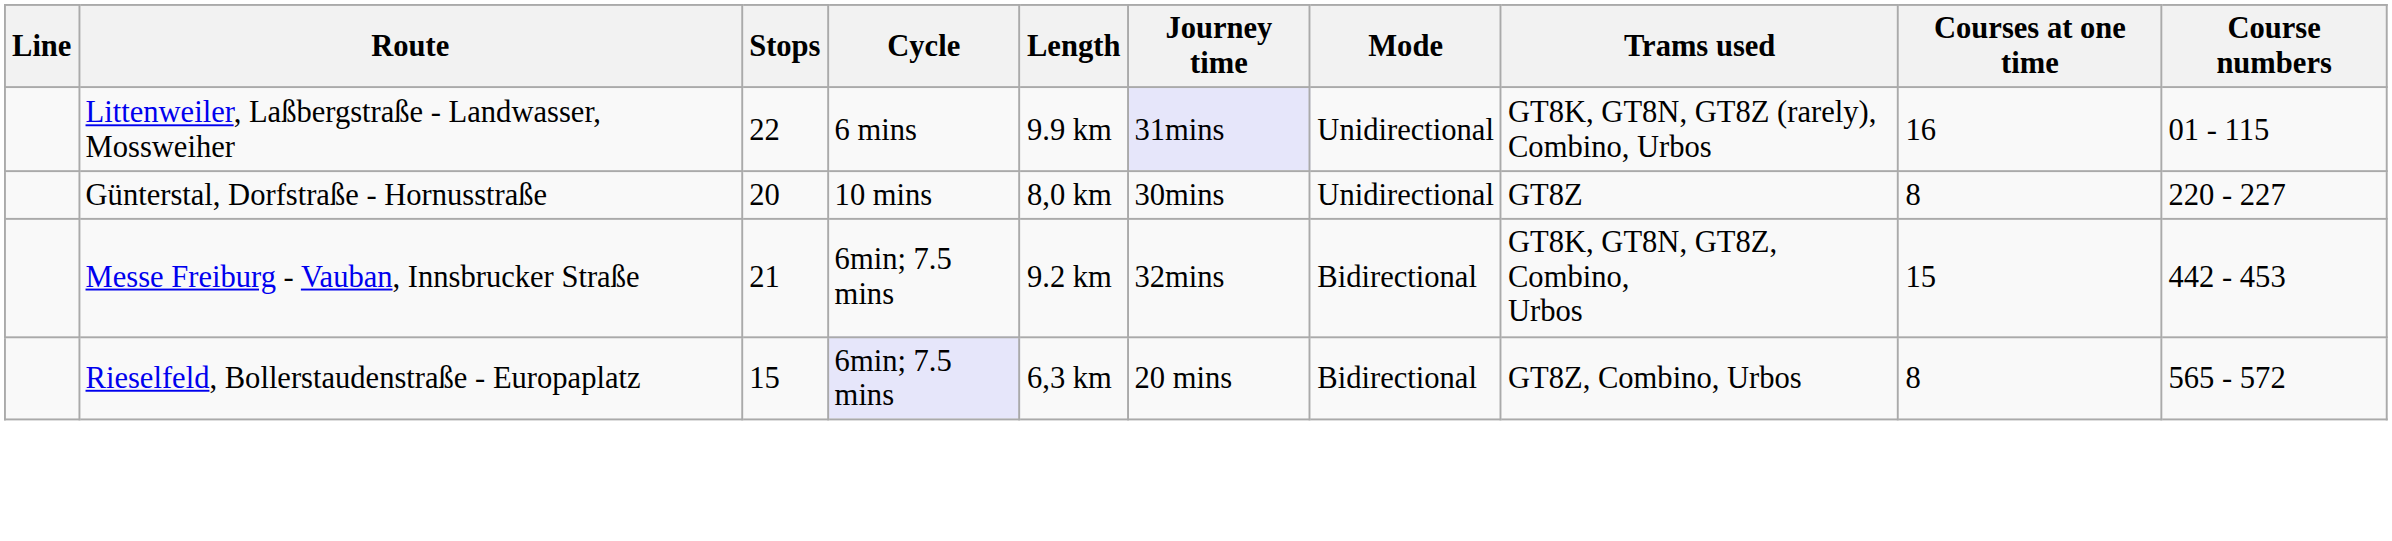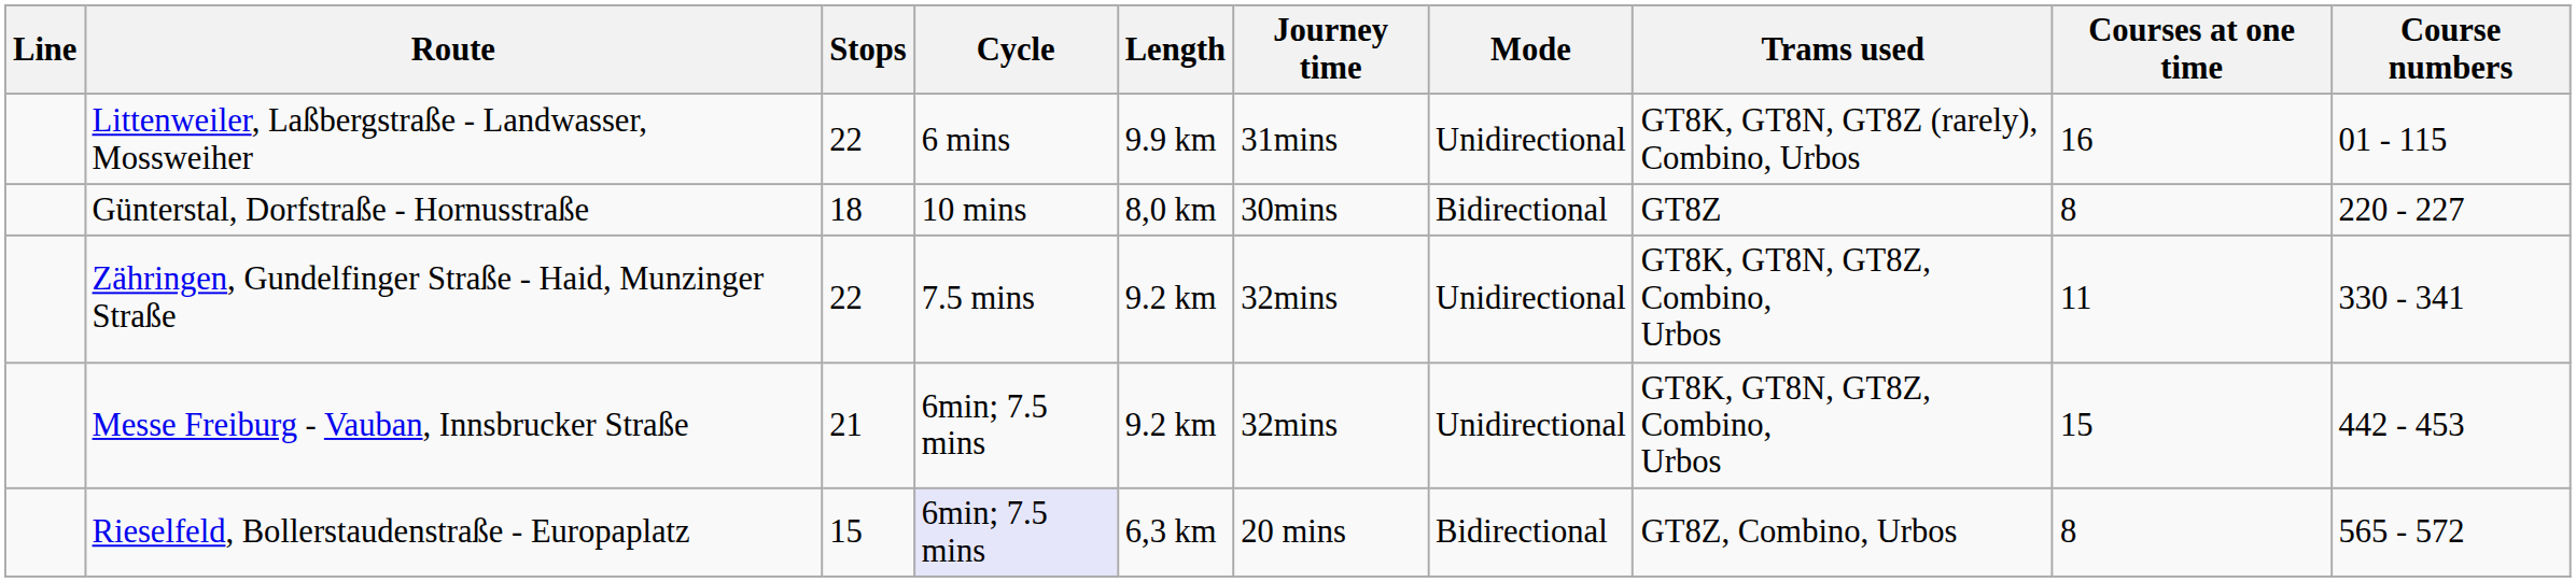 <table class="wikitable">
 <tr>
 <th>Line</th>
 <th>Route</th>
 <th>Stops</th>
 <th>Cycle</th>
 <th>Length</th>
 <th>Journey time</th>
 <th>Mode</th>
 <th>Trams used</th>
 <th>Courses at one time</th>
 <th>Course numbers</th>
 </tr>
 <tr>
 <td></td>
 <td><a href='#'>Littenweiler</a>, Laßbergstraße - Landwasser, Mossweiher</td>
 <td>22</td>
 <td>6 mins</td>
 <td>9.9 km</td>
-<td style="background: lavender;">31mins</td>
+<td>31mins</td>
 <td>Unidirectional</td>
 <td>GT8K, GT8N, GT8Z (rarely),<br>Combino, Urbos</td>
 <td>16</td>
 <td>01 - 115</td>
 </tr>
 <tr>
 <td></td>
 <td>Günterstal, Dorfstraße - Hornusstraße</td>
-<td>20</td>
+<td>18</td>
 <td>10 mins</td>
 <td>8,0 km</td>
 <td>30mins</td>
-<td>Unidirectional</td>
+<td>Bidirectional</td>
 <td>GT8Z</td>
 <td>8</td>
 <td>220 - 227</td>
+</tr>
+<tr>
+<td></td>
+<td><a href='#'>Zähringen</a>, Gundelfinger Straße - Haid, Munzinger Straße</td>
+<td>22</td>
+<td>7.5 mins</td>
+<td>9.2 km</td>
+<td>32mins</td>
+<td>Unidirectional</td>
+<td>GT8K, GT8N, GT8Z, Combino,<br>Urbos</td>
+<td>11</td>
+<td>330 - 341</td>
 </tr>
 <tr>
 <td></td>
 <td><a href='#'>Messe Freiburg</a> - <a href='#'>Vauban</a>, Innsbrucker Straße</td>
 <td>21</td>
 <td>6min; 7.5 mins</td>
 <td>9.2 km</td>
 <td>32mins</td>
-<td>Bidirectional</td>
+<td>Unidirectional</td>
 <td>GT8K, GT8N, GT8Z, Combino,<br>Urbos</td>
 <td>15</td>
 <td>442 - 453</td>
 </tr>
 <tr>
 <td></td>
 <td><a href='#'>Rieselfeld</a>, Bollerstaudenstraße - Europaplatz</td>
 <td>15</td>
 <td style="background: lavender;">6min; 7.5 mins</td>
 <td>6,3 km</td>
 <td>20 mins</td>
 <td>Bidirectional</td>
 <td>GT8Z, Combino, Urbos</td>
 <td>8</td>
 <td>565 - 572</td>
 </tr>
 </table>
